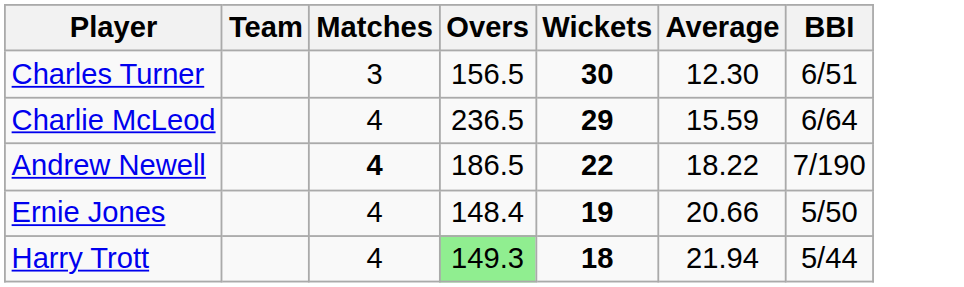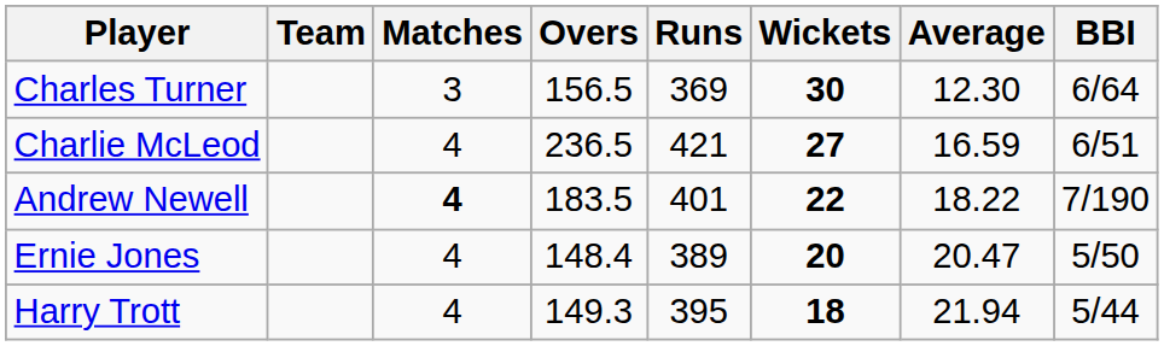 <table class="wikitable" style="text-align:center;">
 <tr>
 <th>Player</th>
 <th>Team</th>
 <th>Matches</th>
 <th>Overs</th>
+<th>Runs</th>
 <th>Wickets</th>
 <th>Average</th>
 <th>BBI</th>
 </tr>
 <tr>
 <td style="text-align:left"><a href='#'>Charles Turner</a></td>
 <td style="text-align:left"></td>
 <td>3</td>
 <td>156.5</td>
+<td>369</td>
 <td><strong>30</strong></td>
 <td>12.30</td>
-<td>6/51</td>
+<td>6/64</td>
 </tr>
 <tr>
 <td style="text-align:left"><a href='#'>Charlie McLeod</a></td>
 <td style="text-align:left"></td>
 <td>4</td>
 <td>236.5</td>
-<td><strong>29</strong></td>
-<td>15.59</td>
-<td>6/64</td>
+<td>421</td>
+<td><strong>27</strong></td>
+<td>16.59</td>
+<td>6/51</td>
 </tr>
 <tr>
 <td style="text-align:left"><a href='#'>Andrew Newell</a></td>
 <td style="text-align:left"></td>
 <td><strong>4</strong></td>
-<td>186.5</td>
+<td>183.5</td>
+<td>401</td>
 <td><strong>22</strong></td>
 <td>18.22</td>
 <td>7/190</td>
 </tr>
 <tr>
 <td style="text-align:left"><a href='#'>Ernie Jones</a></td>
 <td style="text-align:left"></td>
 <td>4</td>
 <td>148.4</td>
-<td><strong>19</strong></td>
-<td>20.66</td>
+<td>389</td>
+<td><strong>20</strong></td>
+<td>20.47</td>
 <td>5/50</td>
 </tr>
 <tr>
 <td style="text-align:left"><a href='#'>Harry Trott</a></td>
 <td style="text-align:left"></td>
 <td>4</td>
-<td style="background: lightgreen;">149.3</td>
+<td>149.3</td>
+<td>395</td>
 <td><strong>18</strong></td>
 <td>21.94</td>
 <td>5/44</td>
 </tr>
 </table>
